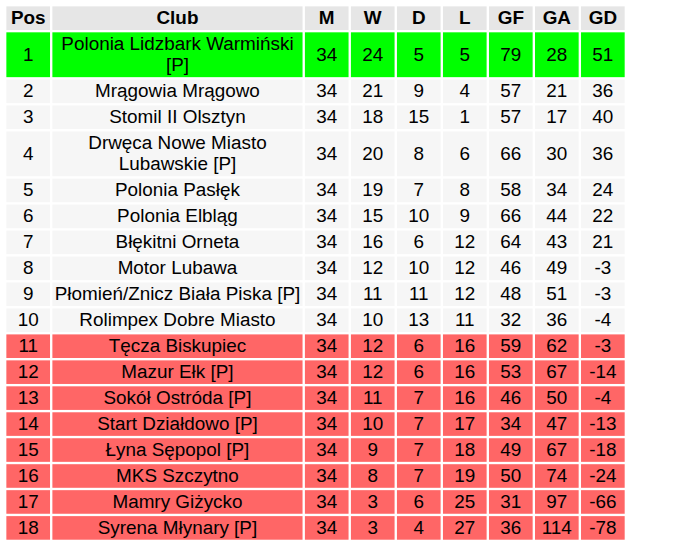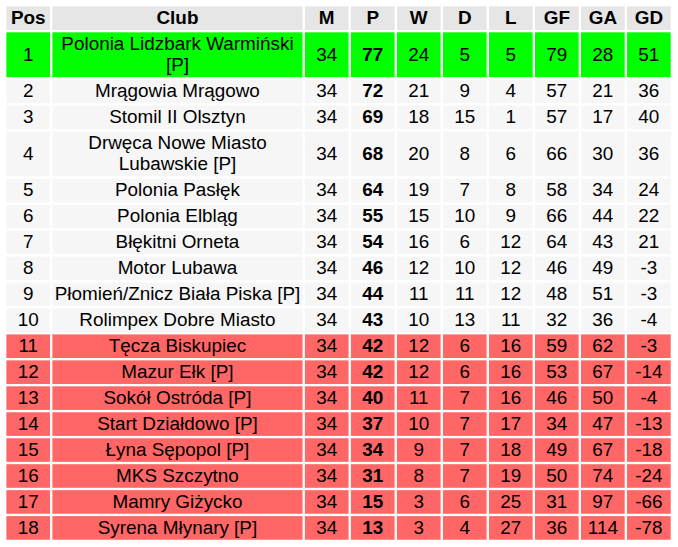 <table class="toccolours" style="margin: 0;background:#ffffff;">
 <tr bgcolor=#e6e6e6>
 <th width=35px>Pos</th>
 <th width=210px>Club</th>
 <th width=35px>M</th>
+<th width=35px>P</th>
 <th width=35px>W</th>
 <th width=35px>D</th>
 <th width=35px>L</th>
 <th width=35px>GF</th>
 <th width=35px>GA</th>
 <th width=35px>GD</th>
 </tr>
 <tr align=center bgcolor=#00FF00>
 <td>1</td>
 <td>Polonia Lidzbark Warmiński [P]</td>
 <td>34</td>
+<td><strong>77</strong></td>
 <td>24</td>
 <td>5</td>
 <td>5</td>
 <td>79</td>
 <td>28</td>
 <td>51</td>
 </tr>
 <tr align=center bgcolor=#f6f6f6>
 <td>2</td>
 <td>Mrągowia Mrągowo</td>
 <td>34</td>
+<td><strong>72</strong></td>
 <td>21</td>
 <td>9</td>
 <td>4</td>
 <td>57</td>
 <td>21</td>
 <td>36</td>
 </tr>
 <tr align=center bgcolor=#f6f6f6>
 <td>3</td>
 <td>Stomil II Olsztyn</td>
 <td>34</td>
+<td><strong>69</strong></td>
 <td>18</td>
 <td>15</td>
 <td>1</td>
 <td>57</td>
 <td>17</td>
 <td>40</td>
 </tr>
 <tr align=center bgcolor=#f6f6f6>
 <td>4</td>
 <td>Drwęca Nowe Miasto Lubawskie [P]</td>
 <td>34</td>
+<td><strong>68</strong></td>
 <td>20</td>
 <td>8</td>
 <td>6</td>
 <td>66</td>
 <td>30</td>
 <td>36</td>
 </tr>
 <tr align=center bgcolor=#f6f6f6>
 <td>5</td>
 <td>Polonia Pasłęk</td>
 <td>34</td>
+<td><strong>64</strong></td>
 <td>19</td>
 <td>7</td>
 <td>8</td>
 <td>58</td>
 <td>34</td>
 <td>24</td>
 </tr>
 <tr align=center bgcolor=#f6f6f6>
 <td>6</td>
 <td>Polonia Elbląg</td>
 <td>34</td>
+<td><strong>55</strong></td>
 <td>15</td>
 <td>10</td>
 <td>9</td>
 <td>66</td>
 <td>44</td>
 <td>22</td>
 </tr>
 <tr align=center bgcolor=#f6f6f6>
 <td>7</td>
 <td>Błękitni Orneta</td>
 <td>34</td>
+<td><strong>54</strong></td>
 <td>16</td>
 <td>6</td>
 <td>12</td>
 <td>64</td>
 <td>43</td>
 <td>21</td>
 </tr>
 <tr align=center bgcolor=#f6f6f6>
 <td>8</td>
 <td>Motor Lubawa</td>
 <td>34</td>
+<td><strong>46</strong></td>
 <td>12</td>
 <td>10</td>
 <td>12</td>
 <td>46</td>
 <td>49</td>
 <td>-3</td>
 </tr>
 <tr align=center bgcolor=#f6f6f6>
 <td>9</td>
 <td>Płomień/Znicz Biała Piska [P]</td>
 <td>34</td>
+<td><strong>44</strong></td>
 <td>11</td>
 <td>11</td>
 <td>12</td>
 <td>48</td>
 <td>51</td>
 <td>-3</td>
 </tr>
 <tr align=center bgcolor=#f6f6f6>
 <td>10</td>
 <td>Rolimpex Dobre Miasto</td>
 <td>34</td>
+<td><strong>43</strong></td>
 <td>10</td>
 <td>13</td>
 <td>11</td>
 <td>32</td>
 <td>36</td>
 <td>-4</td>
 </tr>
 <tr align=center bgcolor=#ff6666>
 <td>11</td>
 <td>Tęcza Biskupiec</td>
 <td>34</td>
+<td><strong>42</strong></td>
 <td>12</td>
 <td>6</td>
 <td>16</td>
 <td>59</td>
 <td>62</td>
 <td>-3</td>
 </tr>
 <tr align=center bgcolor=#ff6666>
 <td>12</td>
 <td>Mazur Ełk [P]</td>
 <td>34</td>
+<td><strong>42</strong></td>
 <td>12</td>
 <td>6</td>
 <td>16</td>
 <td>53</td>
 <td>67</td>
 <td>-14</td>
 </tr>
 <tr align=center bgcolor=#ff6666>
 <td>13</td>
 <td>Sokół Ostróda [P]</td>
 <td>34</td>
+<td><strong>40</strong></td>
 <td>11</td>
 <td>7</td>
 <td>16</td>
 <td>46</td>
 <td>50</td>
 <td>-4</td>
 </tr>
 <tr align=center bgcolor=#ff6666>
 <td>14</td>
 <td>Start Działdowo [P]</td>
 <td>34</td>
+<td><strong>37</strong></td>
 <td>10</td>
 <td>7</td>
 <td>17</td>
 <td>34</td>
 <td>47</td>
 <td>-13</td>
 </tr>
 <tr align=center bgcolor=#ff6666>
 <td>15</td>
 <td>Łyna Sępopol [P]</td>
 <td>34</td>
+<td><strong>34</strong></td>
 <td>9</td>
 <td>7</td>
 <td>18</td>
 <td>49</td>
 <td>67</td>
 <td>-18</td>
 </tr>
 <tr align=center bgcolor=#ff6666>
 <td>16</td>
 <td>MKS Szczytno</td>
 <td>34</td>
+<td><strong>31</strong></td>
 <td>8</td>
 <td>7</td>
 <td>19</td>
 <td>50</td>
 <td>74</td>
 <td>-24</td>
 </tr>
 <tr align=center bgcolor=#ff6666>
 <td>17</td>
 <td>Mamry Giżycko</td>
 <td>34</td>
+<td><strong>15</strong></td>
 <td>3</td>
 <td>6</td>
 <td>25</td>
 <td>31</td>
 <td>97</td>
 <td>-66</td>
 </tr>
 <tr align=center bgcolor=#ff6666>
 <td>18</td>
 <td>Syrena Młynary [P]</td>
 <td>34</td>
+<td><strong>13</strong></td>
 <td>3</td>
 <td>4</td>
 <td>27</td>
 <td>36</td>
 <td>114</td>
 <td>-78</td>
 </tr>
 </table>
